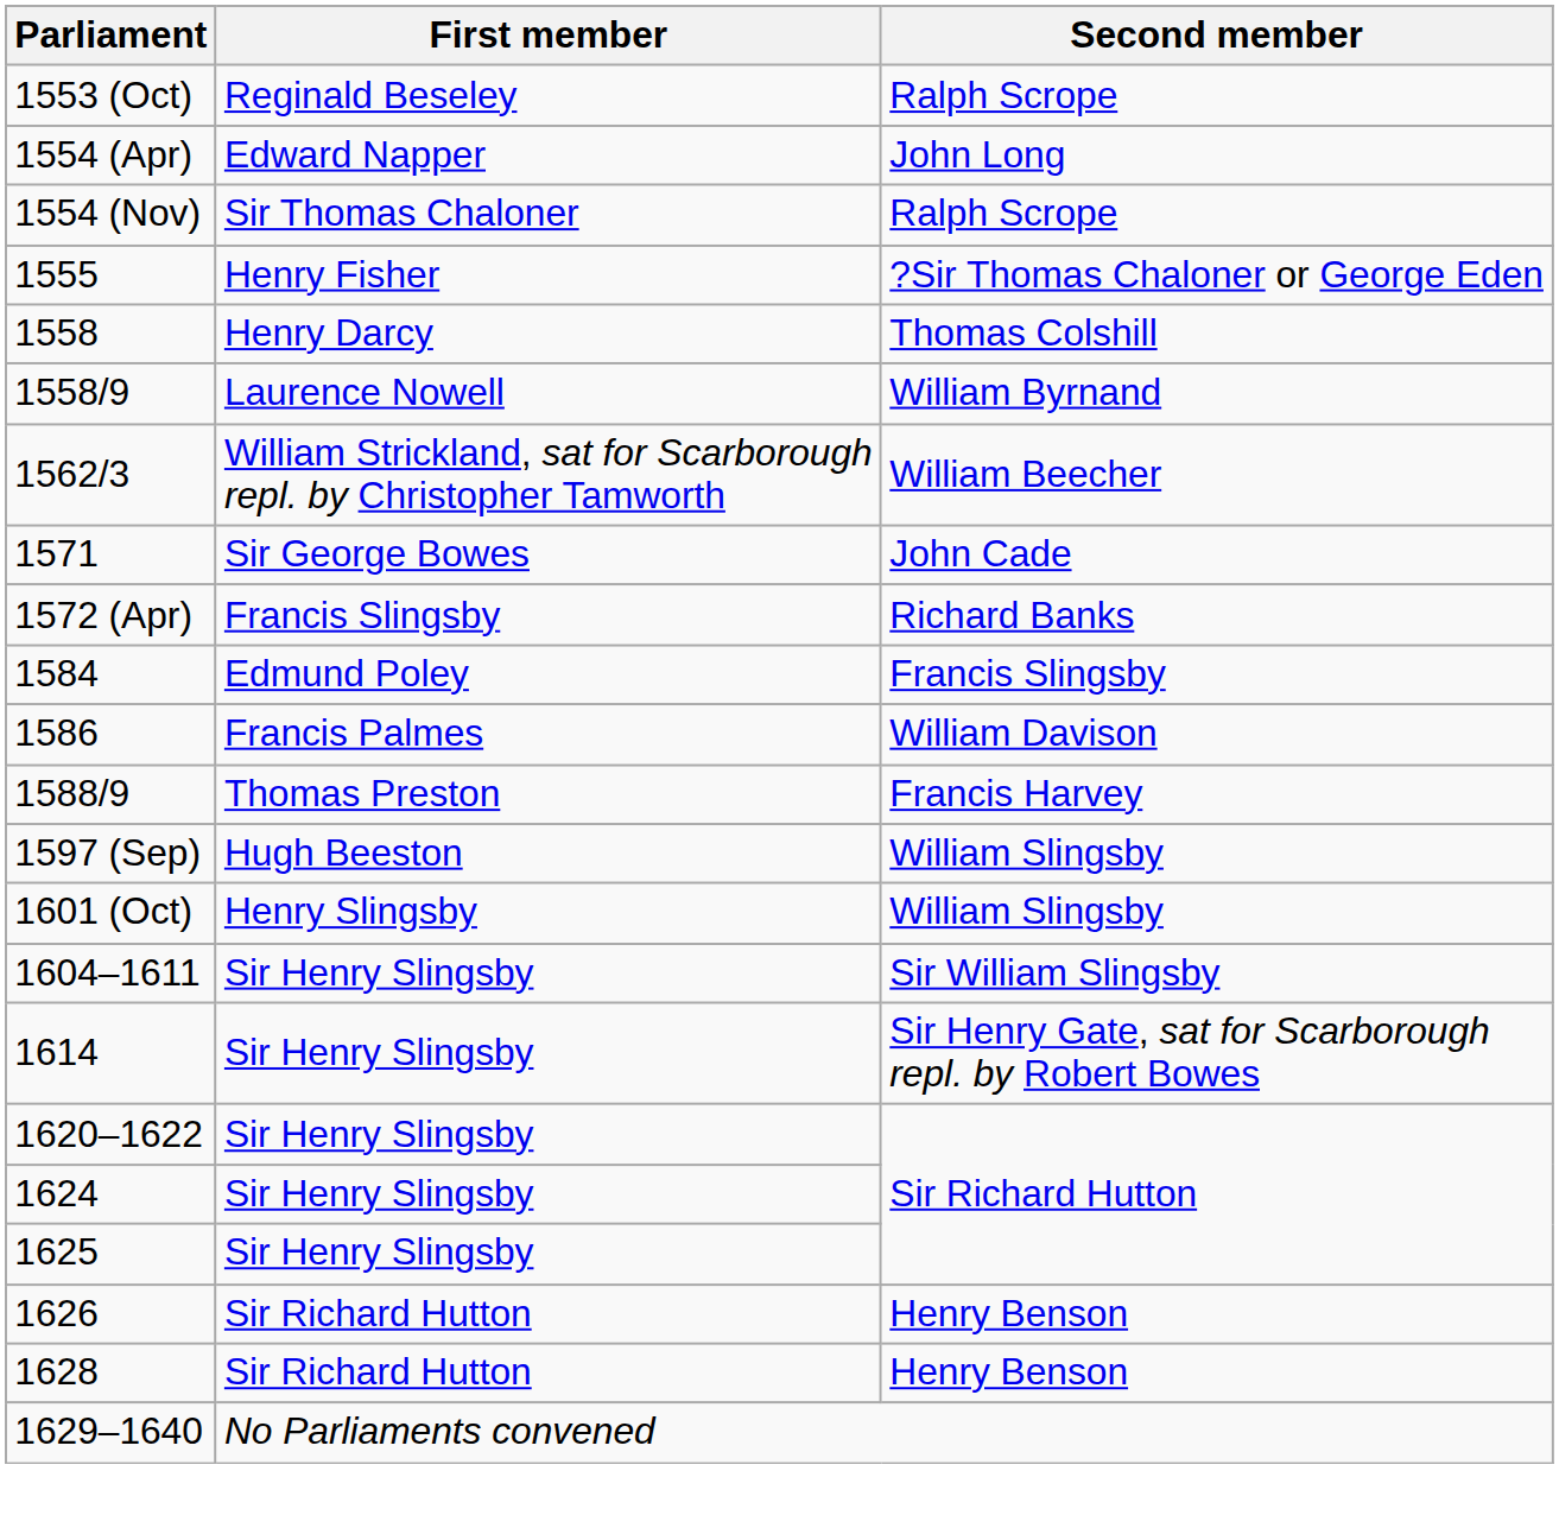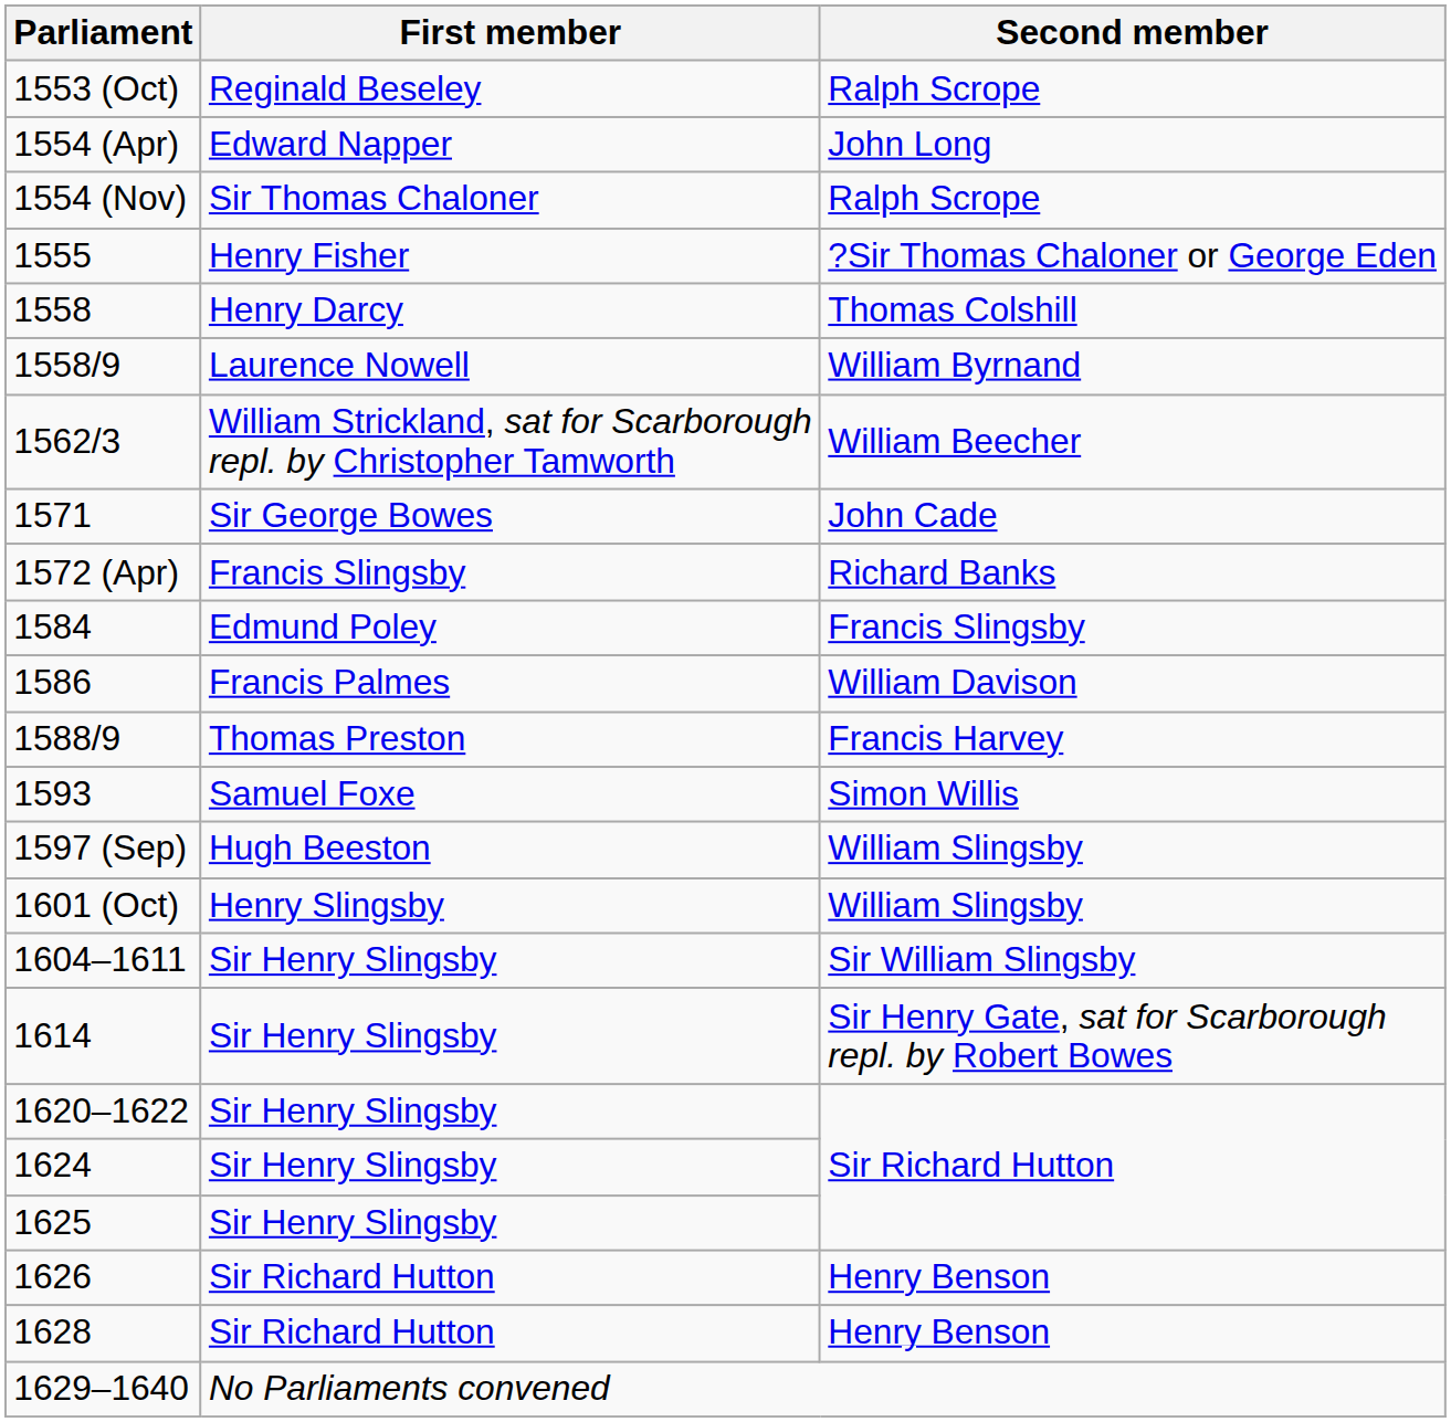 <table class="wikitable">
 <tr>
 <th>Parliament</th>
 <th>First member</th>
 <th>Second member</th>
 </tr>
 <tr>
 <td>1553 (Oct)</td>
 <td><a href='#'>Reginald Beseley</a></td>
 <td><a href='#'>Ralph Scrope</a></td>
 </tr>
 <tr>
 <td>1554 (Apr)</td>
 <td><a href='#'>Edward Napper</a></td>
 <td><a href='#'>John Long</a></td>
 </tr>
 <tr>
 <td>1554 (Nov)</td>
 <td><a href='#'>Sir Thomas Chaloner</a></td>
 <td><a href='#'>Ralph Scrope</a></td>
 </tr>
 <tr>
 <td>1555</td>
 <td><a href='#'>Henry Fisher</a></td>
 <td><a href='#'>?Sir Thomas Chaloner</a> or <a href='#'>George Eden</a></td>
 </tr>
 <tr>
 <td>1558</td>
 <td><a href='#'>Henry Darcy</a></td>
 <td><a href='#'>Thomas Colshill</a></td>
 </tr>
 <tr>
 <td>1558/9</td>
 <td><a href='#'>Laurence Nowell</a></td>
 <td><a href='#'>William Byrnand</a></td>
 </tr>
 <tr>
 <td>1562/3</td>
 <td><a href='#'>William Strickland</a>, <em>sat for Scarborough <br> repl. by</em> <a href='#'>Christopher Tamworth</a></td>
 <td><a href='#'>William Beecher</a></td>
 </tr>
 <tr>
 <td>1571</td>
 <td><a href='#'>Sir George Bowes</a></td>
 <td><a href='#'>John Cade</a></td>
 </tr>
 <tr>
 <td>1572 (Apr)</td>
 <td><a href='#'>Francis Slingsby</a></td>
 <td><a href='#'>Richard Banks</a></td>
 </tr>
 <tr>
 <td>1584</td>
 <td><a href='#'>Edmund Poley</a></td>
 <td><a href='#'>Francis Slingsby</a></td>
 </tr>
 <tr>
 <td>1586</td>
 <td><a href='#'>Francis Palmes</a></td>
 <td><a href='#'>William Davison</a></td>
 </tr>
 <tr>
 <td>1588/9</td>
 <td><a href='#'>Thomas Preston</a></td>
 <td><a href='#'>Francis Harvey</a></td>
 </tr>
 <tr>
+<td>1593</td>
+<td><a href='#'>Samuel Foxe</a></td>
+<td><a href='#'>Simon Willis</a></td>
+</tr>
+<tr>
 <td>1597 (Sep)</td>
 <td><a href='#'>Hugh Beeston</a></td>
 <td><a href='#'>William Slingsby</a></td>
 </tr>
 <tr>
 <td>1601 (Oct)</td>
 <td><a href='#'>Henry Slingsby</a></td>
 <td><a href='#'>William Slingsby</a></td>
 </tr>
 <tr>
 <td>1604–1611</td>
 <td><a href='#'>Sir Henry Slingsby</a></td>
 <td><a href='#'>Sir William Slingsby</a></td>
 </tr>
 <tr>
 <td>1614</td>
 <td><a href='#'>Sir Henry Slingsby</a></td>
 <td><a href='#'>Sir Henry Gate</a>, <em>sat for Scarborough <br> repl. by</em> <a href='#'>Robert Bowes</a></td>
 </tr>
 <tr>
 <td>1620–1622</td>
 <td><a href='#'>Sir Henry Slingsby</a></td>
 <td rowspan = "3"><a href='#'>Sir Richard Hutton</a></td>
 </tr>
 <tr>
 <td>1624</td>
 <td><a href='#'>Sir Henry Slingsby</a></td>
 </tr>
 <tr>
 <td>1625</td>
 <td><a href='#'>Sir Henry Slingsby</a></td>
 </tr>
 <tr>
 <td>1626</td>
 <td><a href='#'>Sir Richard Hutton</a></td>
 <td><a href='#'>Henry Benson</a></td>
 </tr>
 <tr>
 <td>1628</td>
 <td><a href='#'>Sir Richard Hutton</a></td>
 <td><a href='#'>Henry Benson</a></td>
 </tr>
 <tr>
 <td>1629–1640</td>
 <td colspan = "2"><em>No Parliaments convened</em></td>
 </tr>
 </table>
